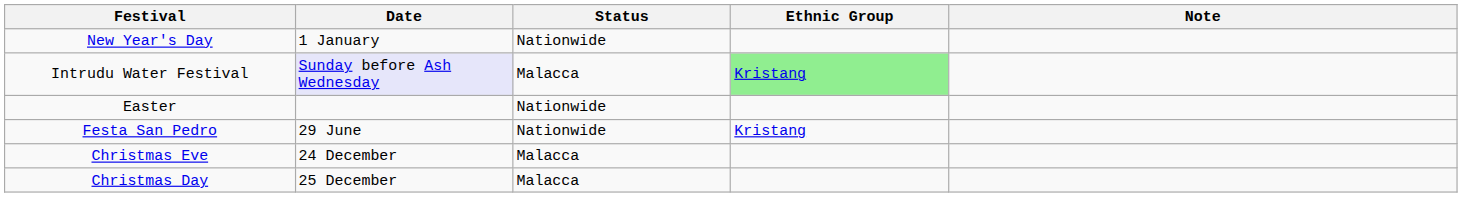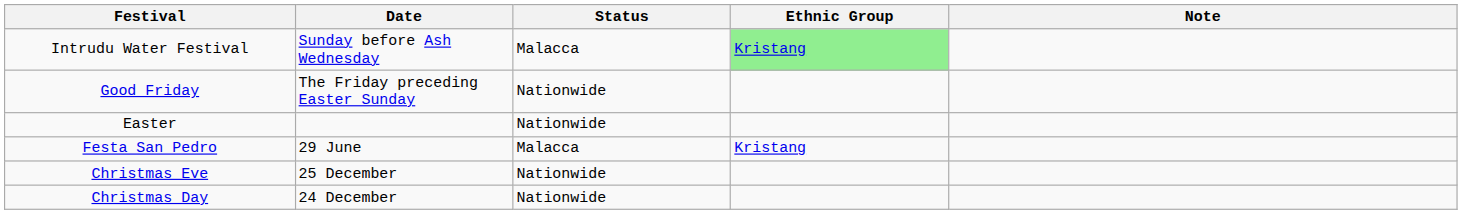 <table class="wikitable" width="100%">
 <tr>
 <th width="20%">Festival</th>
 <th width="15%">Date</th>
 <th width="15%">Status</th>
 <th width="15%">Ethnic Group</th>
 <th width="35%">Note</th>
 </tr>
 <tr>
-<td style="text-align:center;"><a href='#'>New Year's Day</a></td>
-<td>1 January</td>
+<td style="text-align:center;">Intrudu Water Festival</td>
+<td><a href='#'>Sunday</a> before <a href='#'>Ash Wednesday</a></td>
+<td>Malacca</td>
+<td style="background: lightgreen;"><a href='#'>Kristang</a></td>
+</tr>
+<tr>
+<td style="text-align:center;"><a href='#'>Good Friday</a></td>
+<td>The Friday preceding <a href='#'>Easter Sunday</a></td>
 <td>Nationwide</td>
 <td></td>
 <td></td>
-</tr>
-<tr>
-<td style="text-align:center;">Intrudu Water Festival</td>
-<td style="background: lavender;"><a href='#'>Sunday</a> before <a href='#'>Ash Wednesday</a></td>
-<td>Malacca</td>
-<td style="background: lightgreen;"><a href='#'>Kristang</a></td>
 </tr>
 <tr>
 <td style="text-align:center;">Easter</td>
 <td></td>
 <td>Nationwide</td>
 <td></td>
 <td></td>
 </tr>
 <tr>
 <td style="text-align:center;"><a href='#'>Festa San Pedro</a></td>
 <td>29 June</td>
-<td>Nationwide</td>
+<td>Malacca</td>
 <td><a href='#'>Kristang</a></td>
 <td></td>
 </tr>
 <tr>
 <td style="text-align:center;"><a href='#'>Christmas Eve</a></td>
-<td>24 December</td>
-<td>Malacca</td>
+<td>25 December</td>
+<td>Nationwide</td>
 <td></td>
 <td></td>
 </tr>
 <tr>
 <td style="text-align:center;"><a href='#'>Christmas Day</a></td>
-<td>25 December</td>
-<td>Malacca</td>
+<td>24 December</td>
+<td>Nationwide</td>
 <td></td>
 <td></td>
 </tr>
 </table>
